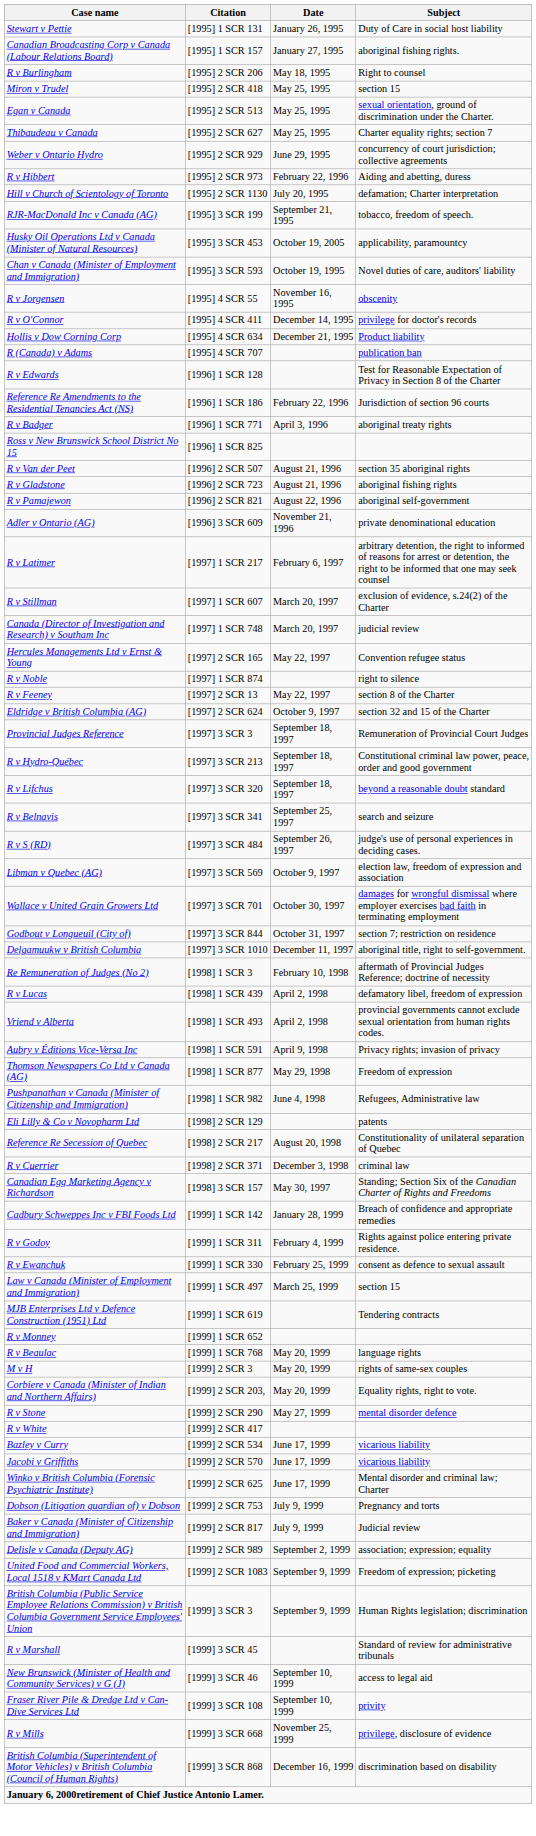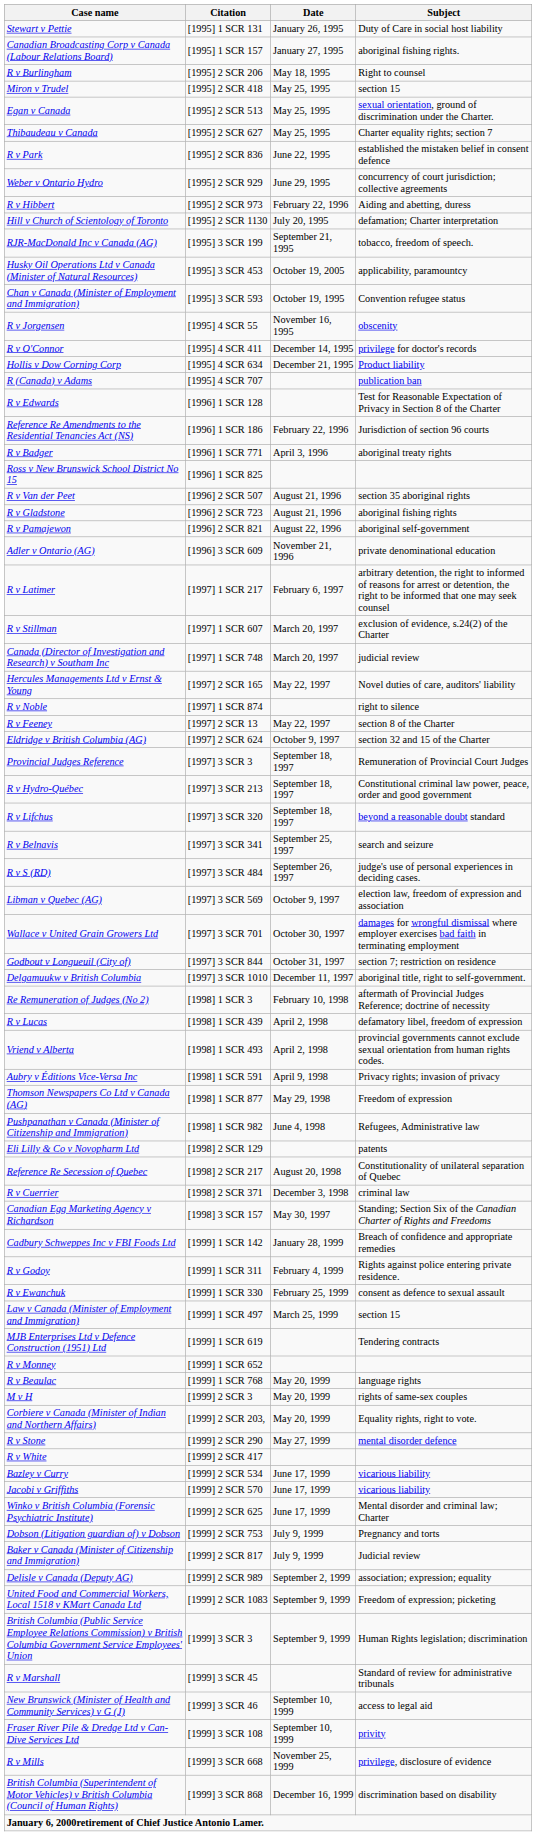 <table class="wikitable" width=825>
 <tr bgcolor="#CCCCCC">
 <th width=34%>Case name</th>
 <th width=16%>Citation</th>
 <th font=small width=16%>Date</th>
 <th width=33%>Subject</th>
 </tr>
 <tr>
 <td><em><a href='#'>Stewart v Pettie</a></em></td>
 <td>[1995] 1 SCR 131</td>
 <td>January 26, 1995</td>
 <td>Duty of Care in social host liability</td>
 </tr>
 <tr>
 <td><em><a href='#'>Canadian Broadcasting Corp v Canada (Labour Relations Board)</a></em></td>
 <td>[1995] 1 SCR 157</td>
 <td>January 27, 1995</td>
 <td>aboriginal fishing rights.</td>
 </tr>
 <tr>
 <td><em><a href='#'>R v Burlingham</a></em></td>
 <td>[1995] 2 SCR 206</td>
 <td>May 18, 1995</td>
 <td>Right to counsel</td>
 </tr>
 <tr>
 <td><em><a href='#'>Miron v Trudel</a></em></td>
 <td>[1995] 2 SCR 418</td>
 <td>May 25, 1995</td>
 <td>section 15</td>
 </tr>
 <tr>
 <td><em><a href='#'>Egan v Canada</a></em></td>
 <td>[1995] 2 SCR 513</td>
 <td>May 25, 1995</td>
 <td><a href='#'>sexual orientation</a>, ground of discrimination under the Charter.</td>
 </tr>
 <tr>
 <td><em><a href='#'>Thibaudeau v Canada</a></em></td>
 <td>[1995] 2 SCR 627</td>
 <td>May 25, 1995</td>
 <td>Charter equality rights; section 7</td>
 </tr>
 <tr>
+<td><em><a href='#'>R v Park</a></em></td>
+<td>[1995] 2 SCR 836</td>
+<td>June 22, 1995</td>
+<td>established the mistaken belief in consent defence</td>
+</tr>
+<tr>
 <td><em><a href='#'>Weber v Ontario Hydro</a></em></td>
 <td>[1995] 2 SCR 929</td>
 <td>June 29, 1995</td>
 <td>concurrency of court jurisdiction; collective agreements</td>
 </tr>
 <tr>
 <td><em><a href='#'>R v Hibbert</a></em></td>
 <td>[1995] 2 SCR 973</td>
 <td>February 22, 1996</td>
 <td>Aiding and abetting, duress</td>
 </tr>
 <tr>
 <td><em><a href='#'>Hill v Church of Scientology of Toronto</a></em></td>
 <td>[1995] 2 SCR 1130</td>
 <td>July 20, 1995</td>
 <td>defamation; Charter interpretation</td>
 </tr>
 <tr>
 <td><em><a href='#'>RJR-MacDonald Inc v Canada (AG)</a></em></td>
 <td>[1995] 3 SCR 199</td>
 <td>September 21, 1995</td>
 <td>tobacco, freedom of speech.</td>
 </tr>
 <tr>
 <td><em><a href='#'>Husky Oil Operations Ltd v Canada (Minister of Natural Resources)</a></em></td>
 <td>[1995] 3 SCR 453</td>
 <td>October 19, 2005</td>
 <td>applicability, paramountcy</td>
 </tr>
 <tr>
 <td><em><a href='#'>Chan v Canada (Minister of Employment and Immigration)</a></em></td>
 <td>[1995] 3 SCR 593</td>
 <td>October 19, 1995</td>
-<td>Novel duties of care, auditors' liability</td>
+<td>Convention refugee status</td>
 </tr>
 <tr>
 <td><em><a href='#'>R v Jorgensen</a></em></td>
 <td>[1995] 4 SCR 55</td>
 <td>November 16, 1995</td>
 <td><a href='#'>obscenity</a></td>
 </tr>
 <tr>
 <td><em><a href='#'>R v O'Connor</a></em></td>
 <td>[1995] 4 SCR 411</td>
 <td>December 14, 1995</td>
 <td><a href='#'>privilege</a> for doctor's records</td>
 </tr>
 <tr>
 <td><em><a href='#'>Hollis v Dow Corning Corp</a></em></td>
 <td>[1995] 4 SCR 634</td>
 <td>December 21, 1995</td>
 <td><a href='#'>Product liability</a></td>
 </tr>
 <tr>
 <td><em><a href='#'>R (Canada) v Adams</a></em></td>
 <td>[1995] 4 SCR 707</td>
 <td></td>
 <td><a href='#'>publication ban</a></td>
 </tr>
 <tr>
 <td><em><a href='#'>R v Edwards</a></em></td>
 <td>[1996] 1 SCR 128</td>
 <td></td>
 <td>Test for Reasonable Expectation of Privacy in Section 8 of the Charter</td>
 </tr>
 <tr>
 <td><em><a href='#'>Reference Re Amendments to the Residential Tenancies Act (NS)</a></em></td>
 <td>[1996] 1 SCR 186</td>
 <td>February 22, 1996</td>
 <td>Jurisdiction of section 96 courts</td>
 </tr>
 <tr>
 <td><em><a href='#'>R v Badger</a></em></td>
 <td>[1996] 1 SCR 771</td>
 <td>April 3, 1996</td>
 <td>aboriginal treaty rights</td>
 </tr>
 <tr>
 <td><em><a href='#'>Ross v New Brunswick School District No 15</a></em></td>
 <td>[1996] 1 SCR 825</td>
 <td></td>
 <td></td>
 </tr>
 <tr>
 <td><em><a href='#'>R v Van der Peet</a></em></td>
 <td>[1996] 2 SCR 507</td>
 <td>August 21, 1996</td>
 <td>section 35 aboriginal rights</td>
 </tr>
 <tr>
 <td><em><a href='#'>R v Gladstone</a></em></td>
 <td>[1996] 2 SCR 723</td>
 <td>August 21, 1996</td>
 <td>aboriginal fishing rights</td>
 </tr>
 <tr>
 <td><em><a href='#'>R v Pamajewon</a></em></td>
 <td>[1996] 2 SCR 821</td>
 <td>August 22, 1996</td>
 <td>aboriginal self-government</td>
 </tr>
 <tr>
 <td><em><a href='#'>Adler v Ontario (AG)</a></em></td>
 <td>[1996] 3 SCR 609</td>
 <td>November 21, 1996</td>
 <td>private denominational education</td>
 </tr>
 <tr>
 <td><em><a href='#'>R v Latimer</a></em></td>
 <td>[1997] 1 SCR 217</td>
 <td>February 6, 1997</td>
 <td>arbitrary detention, the right to informed of reasons for arrest or detention, the right to be informed that one may seek counsel</td>
 </tr>
 <tr>
 <td><em><a href='#'>R v Stillman</a></em></td>
 <td>[1997] 1 SCR 607</td>
 <td>March 20, 1997</td>
 <td>exclusion of evidence, s.24(2) of the Charter</td>
 </tr>
 <tr>
 <td><em><a href='#'>Canada (Director of Investigation and Research) v Southam Inc</a></em></td>
 <td>[1997] 1 SCR 748</td>
 <td>March 20, 1997</td>
 <td>judicial review</td>
 </tr>
 <tr>
 <td><em><a href='#'>Hercules Managements Ltd v Ernst & Young</a></em></td>
 <td>[1997] 2 SCR 165</td>
 <td>May 22, 1997</td>
-<td>Convention refugee status</td>
+<td>Novel duties of care, auditors' liability</td>
 </tr>
 <tr>
 <td><em><a href='#'>R v Noble</a></em></td>
 <td>[1997] 1 SCR 874</td>
 <td></td>
 <td>right to silence</td>
 </tr>
 <tr>
 <td><em><a href='#'>R v Feeney</a></em></td>
 <td>[1997] 2 SCR 13</td>
 <td>May 22, 1997</td>
 <td>section 8 of the Charter</td>
 </tr>
 <tr>
 <td><em><a href='#'>Eldridge v British Columbia (AG)</a></em></td>
 <td>[1997] 2 SCR 624</td>
 <td>October 9, 1997</td>
 <td>section 32 and 15 of the Charter</td>
 </tr>
 <tr>
 <td><em><a href='#'>Provincial Judges Reference</a></em></td>
 <td>[1997] 3 SCR 3</td>
 <td>September 18, 1997</td>
 <td>Remuneration of Provincial Court Judges</td>
 </tr>
 <tr>
 <td><em><a href='#'>R v Hydro-Québec</a></em></td>
 <td>[1997] 3 SCR 213</td>
 <td>September 18, 1997</td>
 <td>Constitutional criminal law power, peace, order and good government</td>
 </tr>
 <tr>
 <td><em><a href='#'>R v Lifchus</a></em></td>
 <td>[1997] 3 SCR 320</td>
 <td>September 18, 1997</td>
 <td><a href='#'>beyond a reasonable doubt</a> standard</td>
 </tr>
 <tr>
 <td><em><a href='#'>R v Belnavis</a></em></td>
 <td>[1997] 3 SCR 341</td>
 <td>September 25, 1997</td>
 <td>search and seizure</td>
 </tr>
 <tr>
 <td><em><a href='#'>R v S (RD)</a></em></td>
 <td>[1997] 3 SCR 484</td>
 <td>September 26, 1997</td>
 <td>judge's use of personal experiences in deciding cases.</td>
 </tr>
 <tr>
 <td><em><a href='#'>Libman v Quebec (AG)</a></em></td>
 <td>[1997] 3 SCR 569</td>
 <td>October 9, 1997</td>
 <td>election law, freedom of expression and association</td>
 </tr>
 <tr>
 <td><em><a href='#'>Wallace v United Grain Growers Ltd</a></em></td>
 <td>[1997] 3 SCR 701</td>
 <td>October 30, 1997</td>
 <td><a href='#'>damages</a> for <a href='#'>wrongful dismissal</a> where employer exercises <a href='#'>bad faith</a> in terminating employment</td>
 </tr>
 <tr>
 <td><em><a href='#'>Godbout v Longueuil (City of)</a></em></td>
 <td>[1997] 3 SCR 844</td>
 <td>October 31, 1997</td>
 <td>section 7; restriction on residence</td>
 </tr>
 <tr>
 <td><em><a href='#'>Delgamuukw v British Columbia</a></em></td>
 <td>[1997] 3 SCR 1010</td>
 <td>December 11, 1997</td>
 <td>aboriginal title, right to self-government.</td>
 </tr>
 <tr>
 <td><em><a href='#'>Re Remuneration of Judges (No 2)</a></em></td>
 <td>[1998] 1 SCR 3</td>
 <td>February 10, 1998</td>
 <td>aftermath of Provincial Judges Reference; doctrine of necessity</td>
 </tr>
 <tr>
 <td><em><a href='#'>R v Lucas</a></em></td>
 <td>[1998] 1 SCR 439</td>
 <td>April 2, 1998</td>
 <td>defamatory libel, freedom of expression</td>
 </tr>
 <tr>
 <td><em><a href='#'>Vriend v Alberta</a></em></td>
 <td>[1998] 1 SCR 493</td>
 <td>April 2, 1998</td>
 <td>provincial governments cannot exclude sexual orientation from human rights codes.</td>
 </tr>
 <tr>
 <td><em><a href='#'>Aubry v Éditions Vice-Versa Inc</a></em></td>
 <td>[1998] 1 SCR 591</td>
 <td>April 9, 1998</td>
 <td>Privacy rights; invasion of privacy</td>
 </tr>
 <tr>
 <td><em><a href='#'>Thomson Newspapers Co Ltd v Canada (AG)</a></em></td>
 <td>[1998] 1 SCR 877</td>
 <td>May 29, 1998</td>
 <td>Freedom of expression</td>
 </tr>
 <tr>
 <td><em><a href='#'>Pushpanathan v Canada (Minister of Citizenship and Immigration)</a></em></td>
 <td>[1998] 1 SCR 982</td>
 <td>June 4, 1998</td>
 <td>Refugees, Administrative law</td>
 </tr>
 <tr>
 <td><em><a href='#'>Eli Lilly & Co v Novopharm Ltd</a></em></td>
 <td>[1998] 2 SCR 129</td>
 <td></td>
 <td>patents</td>
 </tr>
 <tr>
 <td><em><a href='#'>Reference Re Secession of Quebec</a></em></td>
 <td>[1998] 2 SCR 217</td>
 <td>August 20, 1998</td>
 <td>Constitutionality of unilateral separation of Quebec</td>
 </tr>
 <tr>
 <td><em><a href='#'>R v Cuerrier</a></em></td>
 <td>[1998] 2 SCR 371</td>
 <td>December 3, 1998</td>
 <td>criminal law</td>
 </tr>
 <tr>
 <td><em><a href='#'>Canadian Egg Marketing Agency v Richardson</a></em></td>
 <td>[1998] 3 SCR 157</td>
 <td>May 30, 1997</td>
 <td>Standing; Section Six of the <em>Canadian Charter of Rights and Freedoms</em></td>
 </tr>
 <tr>
 <td><em><a href='#'>Cadbury Schweppes Inc v FBI Foods Ltd</a></em></td>
 <td>[1999] 1 SCR 142</td>
 <td>January 28, 1999</td>
 <td>Breach of confidence and appropriate remedies</td>
 </tr>
 <tr>
 <td><em><a href='#'>R v Godoy</a></em></td>
 <td>[1999] 1 SCR 311</td>
 <td>February 4, 1999</td>
 <td>Rights against police entering private residence.</td>
 </tr>
 <tr>
 <td><em><a href='#'>R v Ewanchuk</a></em></td>
 <td>[1999] 1 SCR 330</td>
 <td>February 25, 1999</td>
 <td>consent as defence to sexual assault</td>
 </tr>
 <tr>
 <td><em><a href='#'>Law v Canada (Minister of Employment and Immigration)</a></em></td>
 <td>[1999] 1 SCR 497</td>
 <td>March 25, 1999</td>
 <td>section 15</td>
 </tr>
 <tr>
 <td><em><a href='#'>MJB Enterprises Ltd v Defence Construction (1951) Ltd</a></em></td>
 <td>[1999] 1 SCR 619</td>
 <td></td>
 <td>Tendering contracts</td>
 </tr>
 <tr>
 <td><em><a href='#'>R v Monney</a></em></td>
 <td>[1999] 1 SCR 652</td>
 <td></td>
 <td></td>
 </tr>
 <tr>
 <td><em><a href='#'>R v Beaulac</a></em></td>
 <td>[1999] 1 SCR 768</td>
 <td>May 20, 1999</td>
 <td>language rights</td>
 </tr>
 <tr>
 <td><em><a href='#'>M v H</a></em></td>
 <td>[1999] 2 SCR 3</td>
 <td>May 20, 1999</td>
 <td>rights of same-sex couples</td>
 </tr>
 <tr>
 <td><em><a href='#'>Corbiere v Canada (Minister of Indian and Northern Affairs)</a></em></td>
 <td>[1999] 2 SCR 203, </td>
 <td>May 20, 1999</td>
 <td>Equality rights, right to vote.</td>
 </tr>
 <tr>
 <td><em><a href='#'>R v Stone</a></em></td>
 <td>[1999] 2 SCR 290</td>
 <td>May 27, 1999</td>
 <td><a href='#'>mental disorder defence</a></td>
 </tr>
 <tr>
 <td><em><a href='#'>R v White</a></em></td>
 <td>[1999] 2 SCR 417</td>
 <td></td>
 <td></td>
 </tr>
 <tr>
 <td><em><a href='#'>Bazley v Curry</a></em></td>
 <td>[1999] 2 SCR 534</td>
 <td>June 17, 1999</td>
 <td><a href='#'>vicarious liability</a></td>
 </tr>
 <tr>
 <td><em><a href='#'>Jacobi v Griffiths</a></em></td>
 <td>[1999] 2 SCR 570</td>
 <td>June 17, 1999</td>
 <td><a href='#'>vicarious liability</a></td>
 </tr>
 <tr>
 <td><em><a href='#'>Winko v British Columbia (Forensic Psychiatric Institute)</a></em></td>
 <td>[1999] 2 SCR 625</td>
 <td>June 17, 1999</td>
 <td>Mental disorder and criminal law; Charter</td>
 </tr>
 <tr>
 <td><em><a href='#'>Dobson (Litigation guardian of) v Dobson</a></em></td>
 <td>[1999] 2 SCR 753</td>
 <td>July 9, 1999</td>
 <td>Pregnancy and torts</td>
 </tr>
 <tr>
 <td><em><a href='#'>Baker v Canada (Minister of Citizenship and Immigration)</a></em></td>
 <td>[1999] 2 SCR 817</td>
 <td>July 9, 1999</td>
 <td>Judicial review</td>
 </tr>
 <tr>
 <td><em><a href='#'>Delisle v Canada (Deputy AG)</a></em></td>
 <td>[1999] 2 SCR 989</td>
 <td>September 2, 1999</td>
 <td>association; expression; equality</td>
 </tr>
 <tr>
 <td><em><a href='#'>United Food and Commercial Workers, Local 1518 v KMart Canada Ltd</a></em></td>
 <td>[1999] 2 SCR 1083</td>
 <td>September 9, 1999</td>
 <td>Freedom of expression; picketing</td>
 </tr>
 <tr>
 <td><em><a href='#'>British Columbia (Public Service Employee Relations Commission) v British Columbia Government Service Employees' Union</a></em></td>
 <td>[1999] 3 SCR 3</td>
 <td>September 9, 1999</td>
 <td>Human Rights legislation; discrimination</td>
 </tr>
 <tr>
 <td><em><a href='#'>R v Marshall</a></em></td>
 <td>[1999] 3 SCR 45</td>
 <td></td>
 <td>Standard of review for administrative tribunals</td>
 </tr>
 <tr>
 <td><em><a href='#'>New Brunswick (Minister of Health and Community Services) v G (J)</a></em></td>
 <td>[1999] 3 SCR 46</td>
 <td>September 10, 1999</td>
 <td>access to legal aid</td>
 </tr>
 <tr>
 <td><em><a href='#'>Fraser River Pile & Dredge Ltd v Can-Dive Services Ltd</a></em></td>
 <td>[1999] 3 SCR 108</td>
 <td>September 10, 1999</td>
 <td><a href='#'>privity</a></td>
 </tr>
 <tr>
 <td><em><a href='#'>R v Mills</a></em></td>
 <td>[1999] 3 SCR 668</td>
 <td>November 25, 1999</td>
 <td><a href='#'>privilege</a>, disclosure of evidence</td>
 </tr>
 <tr>
 <td><em><a href='#'>British Columbia (Superintendent of Motor Vehicles) v British Columbia (Council of Human Rights)</a></em></td>
 <td>[1999] 3 SCR 868</td>
 <td>December 16, 1999</td>
 <td>discrimination based on disability</td>
 </tr>
 <tr>
 <td colspan="4"><strong>January 6, 2000retirement of Chief Justice Antonio Lamer.</strong></td>
 </tr>
 </table>
